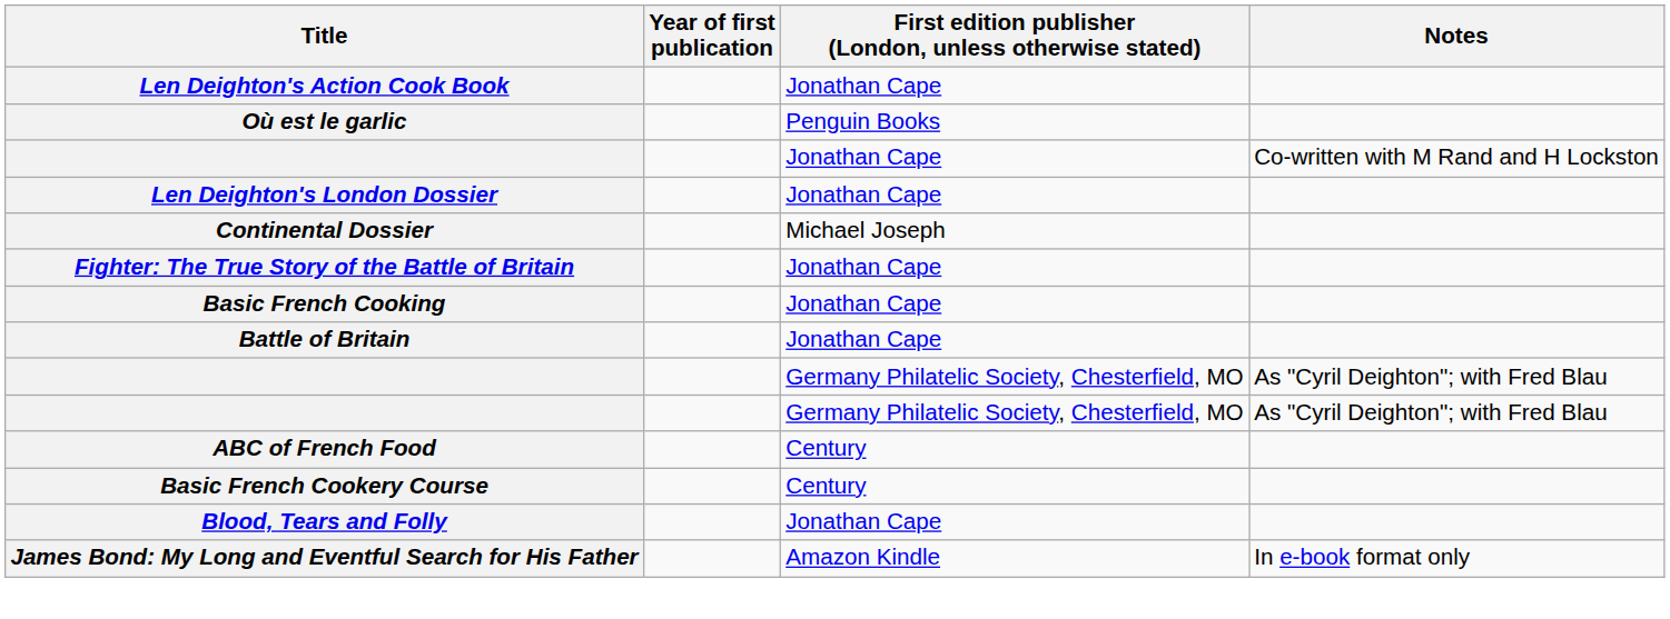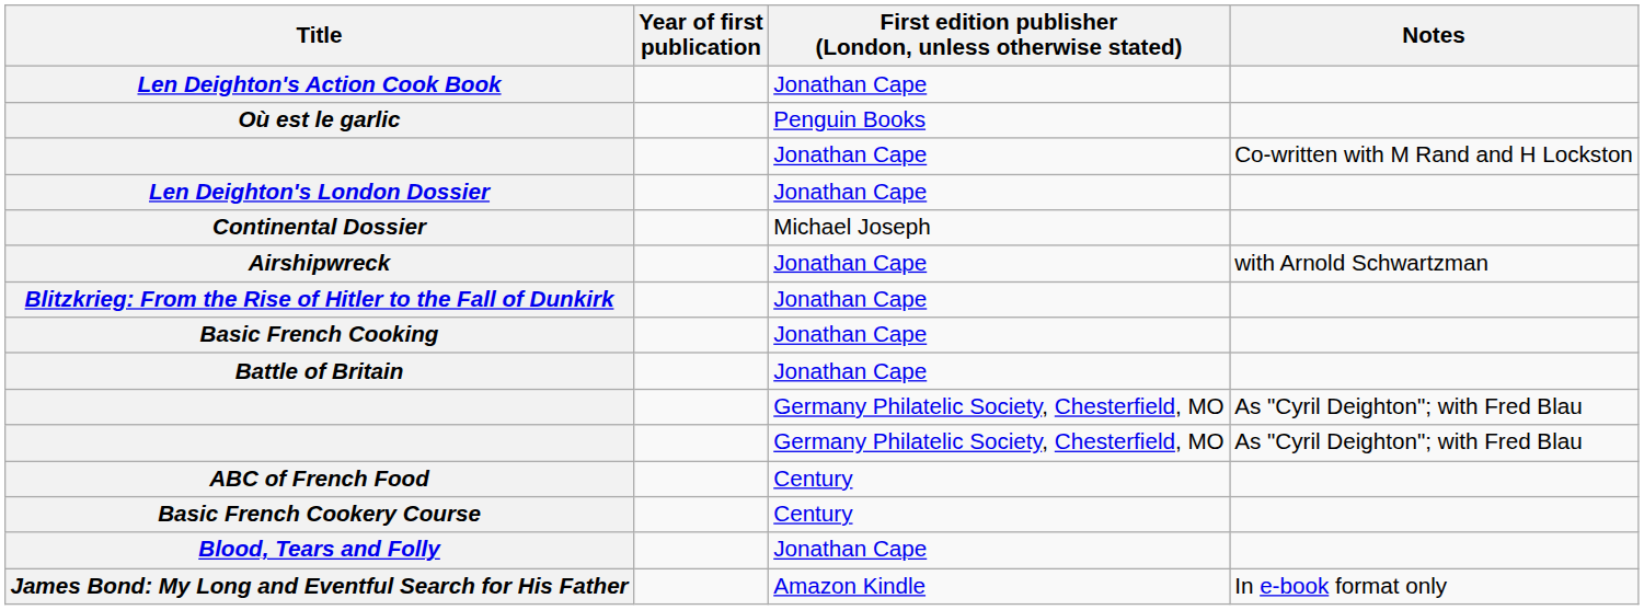 <table class="wikitable plainrowheaders sortable" style="margin-right: 0;">
 <tr>
 <th scope="col">Title</th>
 <th scope="col">Year of first<br>publication</th>
 <th scope="col">First edition publisher<br>(London, unless otherwise stated)</th>
 <th scope="col" class="unsortable">Notes</th>
 </tr>
 <tr>
 <th scope="row"><em><a href='#'>Len Deighton's Action Cook Book</a></em></th>
 <td></td>
 <td><a href='#'>Jonathan Cape</a></td>
 <td></td>
 </tr>
 <tr>
 <th scope="row"><em>Où est le garlic</em></th>
 <td></td>
 <td><a href='#'>Penguin Books</a></td>
 <td></td>
 </tr>
 <tr>
 <th scope="row"></th>
 <td></td>
 <td><a href='#'>Jonathan Cape</a></td>
 <td>Co-written with M Rand and H Lockston</td>
 </tr>
 <tr>
 <th scope="row"><em><a href='#'>Len Deighton's London Dossier</a></em></th>
 <td></td>
 <td><a href='#'>Jonathan Cape</a></td>
 <td></td>
 </tr>
 <tr>
 <th scope="row"><em>Continental Dossier</em></th>
 <td></td>
 <td>Michael Joseph</td>
 <td></td>
 </tr>
 <tr>
-<th scope="row"><em><a href='#'>Fighter: The True Story of the Battle of Britain</a></em></th>
+<th scope="row"><em>Airshipwreck</em></th>
+<td></td>
+<td><a href='#'>Jonathan Cape</a></td>
+<td>with Arnold Schwartzman</td>
+</tr>
+<tr>
+<th scope="row"><em><a href='#'>Blitzkrieg: From the Rise of Hitler to the Fall of Dunkirk</a></em></th>
 <td></td>
 <td><a href='#'>Jonathan Cape</a></td>
 <td></td>
 </tr>
 <tr>
 <th scope="row"><em>Basic French Cooking</em></th>
 <td></td>
 <td><a href='#'>Jonathan Cape</a></td>
 <td></td>
 </tr>
 <tr>
 <th scope="row"><em>Battle of Britain</em></th>
 <td></td>
 <td><a href='#'>Jonathan Cape</a></td>
 <td></td>
 </tr>
 <tr>
 <th scope="row"></th>
 <td></td>
 <td><a href='#'>Germany Philatelic Society</a>, <a href='#'>Chesterfield</a>, MO</td>
 <td>As "Cyril Deighton"; with Fred Blau</td>
 </tr>
 <tr>
 <th scope="row"></th>
 <td></td>
 <td><a href='#'>Germany Philatelic Society</a>, <a href='#'>Chesterfield</a>, MO</td>
 <td>As "Cyril Deighton"; with Fred Blau</td>
 </tr>
 <tr>
 <th scope="row"><em>ABC of French Food</em></th>
 <td></td>
 <td><a href='#'>Century</a></td>
 <td></td>
 </tr>
 <tr>
 <th scope="row"><em>Basic French Cookery Course</em></th>
 <td></td>
 <td><a href='#'>Century</a></td>
 <td></td>
 </tr>
 <tr>
 <th scope="row"><em><a href='#'>Blood, Tears and Folly</a></em></th>
 <td></td>
 <td><a href='#'>Jonathan Cape</a></td>
 <td></td>
 </tr>
 <tr>
 <th scope="row"><em>James Bond: My Long and Eventful Search for His Father</em></th>
 <td></td>
 <td><a href='#'>Amazon Kindle</a></td>
 <td>In <a href='#'>e-book</a> format only</td>
 </tr>
 </table>
